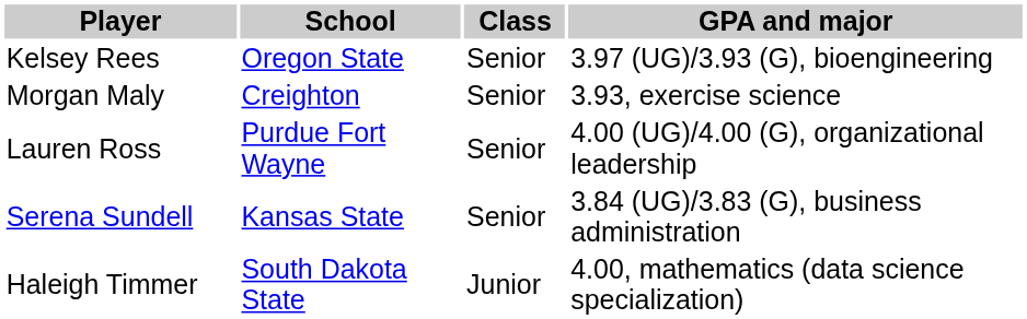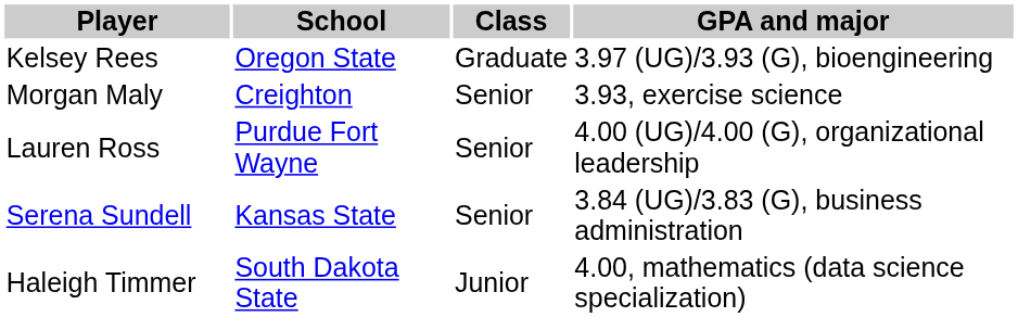 <table style="width:600px" "border:'1' 'solid' 'gray' ">
 <tr>
 <th style="background:#ccc; width:23%;">Player</th>
 <th style="background:#ccc; width:22%;">School</th>
 <th style="background:#ccc; width:10%;">Class</th>
 <th style="background:#ccc; width:45%;">GPA and major</th>
 </tr>
 <tr>
 <td>Kelsey Rees</td>
 <td><a href='#'>Oregon State</a></td>
-<td>Senior</td>
+<td>Graduate</td>
 <td>3.97 (UG)/3.93 (G), bioengineering</td>
 </tr>
 <tr>
 <td>Morgan Maly</td>
 <td><a href='#'>Creighton</a></td>
 <td>Senior</td>
 <td>3.93, exercise science</td>
 </tr>
 <tr>
 <td>Lauren Ross</td>
 <td><a href='#'>Purdue Fort Wayne</a></td>
 <td>Senior</td>
 <td>4.00 (UG)/4.00 (G), organizational leadership</td>
 </tr>
 <tr>
 <td><a href='#'>Serena Sundell</a></td>
 <td><a href='#'>Kansas State</a></td>
 <td>Senior</td>
 <td>3.84 (UG)/3.83 (G), business administration</td>
 </tr>
 <tr>
 <td>Haleigh Timmer</td>
 <td><a href='#'>South Dakota State</a></td>
 <td>Junior</td>
 <td>4.00, mathematics (data science specialization)</td>
 </tr>
 </table>
